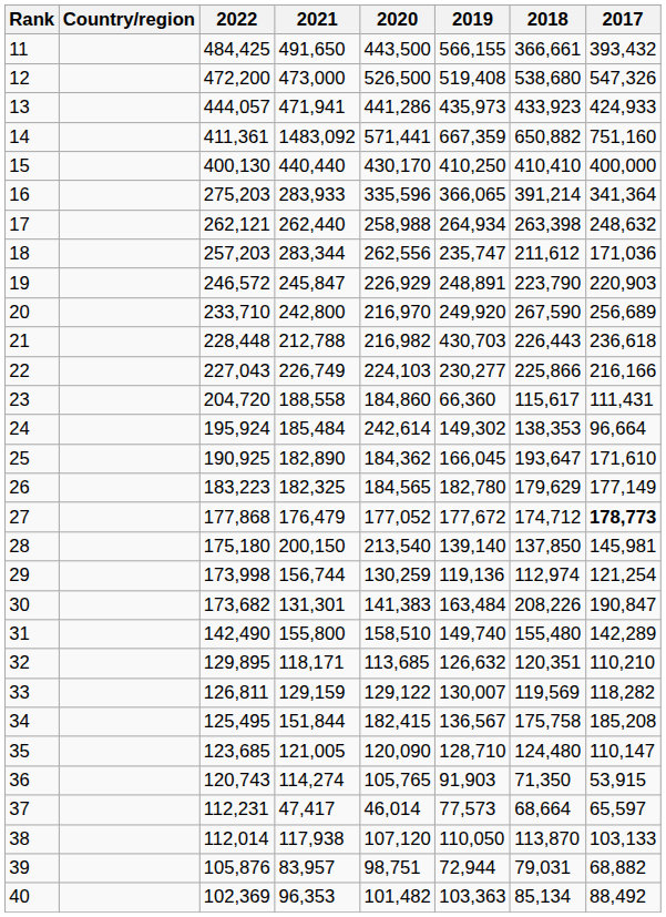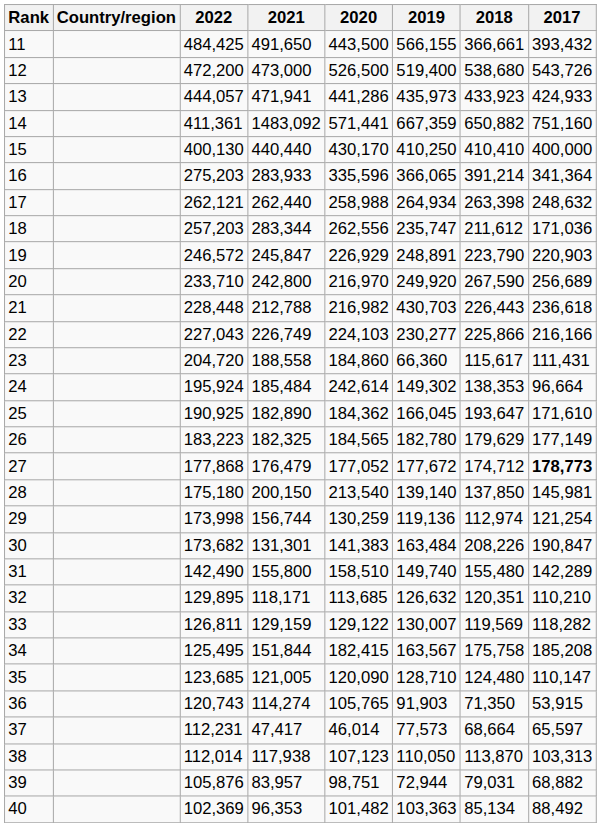 <table class="wikitable sortable">
 <tr>
 <th>Rank</th>
 <th>Country/region</th>
 <th data-sort-type="number">2022</th>
 <th data-sort-type="number">2021</th>
 <th data-sort-type="number">2020</th>
 <th data-sort-type="number">2019</th>
 <th data-sort-type="number">2018</th>
 <th data-sort-type="number">2017</th>
 </tr>
 <tr>
 <td>11</td>
 <td></td>
 <td align="left">484,425</td>
 <td align="left">491,650</td>
 <td align="left">443,500</td>
 <td align="left">566,155</td>
 <td align="left">366,661</td>
 <td align="left">393,432</td>
 </tr>
 <tr>
 <td>12</td>
 <td></td>
 <td align="left">472,200</td>
 <td align="left">473,000</td>
 <td align="left">526,500</td>
-<td align="left">519,408</td>
+<td align="left">519,400</td>
 <td align="left">538,680</td>
-<td align="left">547,326</td>
+<td align="left">543,726</td>
 </tr>
 <tr>
 <td>13</td>
 <td></td>
 <td align="left">444,057</td>
 <td align="left">471,941</td>
 <td align="left">441,286</td>
 <td align="left">435,973</td>
 <td align="left">433,923</td>
 <td align="left">424,933</td>
 </tr>
 <tr>
 <td>14</td>
 <td></td>
 <td align="left">411,361</td>
 <td align="left">1483,092</td>
 <td align="left">571,441</td>
 <td align="left">667,359</td>
 <td align="left">650,882</td>
 <td align="left">751,160</td>
 </tr>
 <tr>
 <td>15</td>
 <td></td>
 <td align="left">400,130</td>
 <td align="left">440,440</td>
 <td align="left">430,170</td>
 <td align="left">410,250</td>
 <td align="left">410,410</td>
 <td align="left">400,000</td>
 </tr>
 <tr>
 <td>16</td>
 <td></td>
 <td align="left">275,203</td>
 <td align="left">283,933</td>
 <td align="left">335,596</td>
 <td align="left">366,065</td>
 <td align="left">391,214</td>
 <td align="left">341,364</td>
 </tr>
 <tr>
 <td>17</td>
 <td></td>
 <td align="left">262,121</td>
 <td align="left">262,440</td>
 <td align="left">258,988</td>
 <td align="left">264,934</td>
 <td align="left">263,398</td>
 <td align="left">248,632</td>
 </tr>
 <tr>
 <td>18</td>
 <td></td>
 <td align="left">257,203</td>
 <td align="left">283,344</td>
 <td align="left">262,556</td>
 <td align="left">235,747</td>
 <td align="left">211,612</td>
 <td align="left">171,036</td>
 </tr>
 <tr>
 <td>19</td>
 <td></td>
 <td align="left">246,572</td>
 <td align="left">245,847</td>
 <td align="left">226,929</td>
 <td align="left">248,891</td>
 <td align="left">223,790</td>
 <td align="left">220,903</td>
 </tr>
 <tr>
 <td>20</td>
 <td></td>
 <td align="left">233,710</td>
 <td align="left">242,800</td>
 <td align="left">216,970</td>
 <td align="left">249,920</td>
 <td align="left">267,590</td>
 <td align="left">256,689</td>
 </tr>
 <tr>
 <td>21</td>
 <td></td>
 <td align="left">228,448</td>
 <td align="left">212,788</td>
 <td align="left">216,982</td>
 <td align="left">430,703</td>
 <td align="left">226,443</td>
 <td align="left">236,618</td>
 </tr>
 <tr>
 <td>22</td>
 <td></td>
 <td align="left">227,043</td>
 <td align="left">226,749</td>
 <td align="left">224,103</td>
 <td align="left">230,277</td>
 <td align="left">225,866</td>
 <td align="left">216,166</td>
 </tr>
 <tr>
 <td>23</td>
 <td></td>
 <td align="left">204,720</td>
 <td align="left">188,558</td>
 <td align="left">184,860</td>
 <td align="left">66,360</td>
 <td align="left">115,617</td>
 <td align="left">111,431</td>
 </tr>
 <tr>
 <td>24</td>
 <td></td>
 <td align="left">195,924</td>
 <td align="left">185,484</td>
 <td align="left">242,614</td>
 <td align="left">149,302</td>
 <td align="left">138,353</td>
 <td align="left">96,664</td>
 </tr>
 <tr>
 <td>25</td>
 <td></td>
 <td align="left">190,925</td>
 <td align="left">182,890</td>
 <td align="left">184,362</td>
 <td align="left">166,045</td>
 <td align="left">193,647</td>
 <td align="left">171,610</td>
 </tr>
 <tr>
 <td>26</td>
 <td></td>
 <td align="left">183,223</td>
 <td align="left">182,325</td>
 <td align="left">184,565</td>
 <td align="left">182,780</td>
 <td align="left">179,629</td>
 <td align="left">177,149</td>
 </tr>
 <tr>
 <td>27</td>
 <td></td>
 <td align="left">177,868</td>
 <td align="left">176,479</td>
 <td align="left">177,052</td>
 <td align="left">177,672</td>
 <td align="left">174,712</td>
 <td align="left"><strong>178,773</strong></td>
 </tr>
 <tr>
 <td>28</td>
 <td></td>
 <td align="left">175,180</td>
 <td align="left">200,150</td>
 <td align="left">213,540</td>
 <td align="left">139,140</td>
 <td align="left">137,850</td>
 <td align="left">145,981</td>
 </tr>
 <tr>
 <td>29</td>
 <td></td>
 <td align="left">173,998</td>
 <td align="left">156,744</td>
 <td align="left">130,259</td>
 <td align="left">119,136</td>
 <td align="left">112,974</td>
 <td align="left">121,254</td>
 </tr>
 <tr>
 <td>30</td>
 <td></td>
 <td align="left">173,682</td>
 <td align="left">131,301</td>
 <td align="left">141,383</td>
 <td align="left">163,484</td>
 <td align="left">208,226</td>
 <td align="left">190,847</td>
 </tr>
 <tr>
 <td>31</td>
 <td></td>
 <td align="left">142,490</td>
 <td align="left">155,800</td>
 <td align="left">158,510</td>
 <td align="left">149,740</td>
 <td align="left">155,480</td>
 <td align="left">142,289</td>
 </tr>
 <tr>
 <td>32</td>
 <td></td>
 <td align="left">129,895</td>
 <td align="left">118,171</td>
 <td align="left">113,685</td>
 <td align="left">126,632</td>
 <td align="left">120,351</td>
 <td align="left">110,210</td>
 </tr>
 <tr>
 <td>33</td>
 <td></td>
 <td align="left">126,811</td>
 <td align="left">129,159</td>
 <td align="left">129,122</td>
 <td align="left">130,007</td>
 <td align="left">119,569</td>
 <td align="left">118,282</td>
 </tr>
 <tr>
 <td>34</td>
 <td></td>
 <td align="left">125,495</td>
 <td align="left">151,844</td>
 <td align="left">182,415</td>
-<td align="left">136,567</td>
+<td align="left">163,567</td>
 <td align="left">175,758</td>
 <td align="left">185,208</td>
 </tr>
 <tr>
 <td>35</td>
 <td></td>
 <td align="left">123,685</td>
 <td align="left">121,005</td>
 <td align="left">120,090</td>
 <td align="left">128,710</td>
 <td align="left">124,480</td>
 <td align="left">110,147</td>
 </tr>
 <tr>
 <td>36</td>
 <td></td>
 <td align="left">120,743</td>
 <td align="left">114,274</td>
 <td align="left">105,765</td>
 <td align="left">91,903</td>
 <td align="left">71,350</td>
 <td align="left">53,915</td>
 </tr>
 <tr>
 <td>37</td>
 <td></td>
 <td align="left">112,231</td>
 <td align="left">47,417</td>
 <td align="left">46,014</td>
 <td align="left">77,573</td>
 <td align="left">68,664</td>
 <td align="left">65,597</td>
 </tr>
 <tr>
 <td>38</td>
 <td></td>
 <td align="left">112,014</td>
 <td align="left">117,938</td>
-<td align="left">107,120</td>
+<td align="left">107,123</td>
 <td align="left">110,050</td>
 <td align="left">113,870</td>
-<td align="left">103,133</td>
+<td align="left">103,313</td>
 </tr>
 <tr>
 <td>39</td>
 <td></td>
 <td align="left">105,876</td>
 <td align="left">83,957</td>
 <td align="left">98,751</td>
 <td align="left">72,944</td>
 <td align="left">79,031</td>
 <td align="left">68,882</td>
 </tr>
 <tr>
 <td>40</td>
 <td></td>
 <td align="left">102,369</td>
 <td align="left">96,353</td>
 <td align="left">101,482</td>
 <td align="left">103,363</td>
 <td align="left">85,134</td>
 <td align="left">88,492</td>
 </tr>
 <tr>
 </tr>
 </table>
